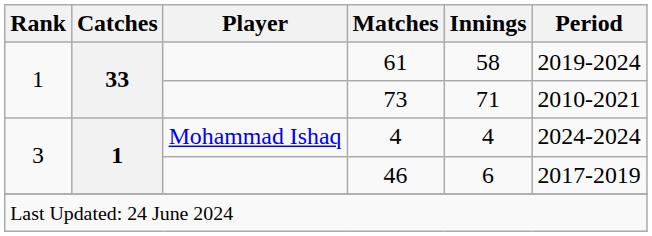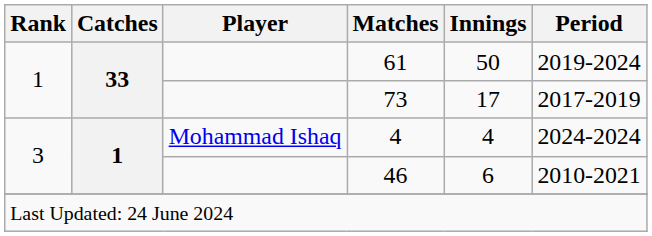 <table class="wikitable plainrowheaders sortable">
 <tr>
 <th scope=col>Rank</th>
 <th scope=col>Catches</th>
 <th scope=col>Player</th>
 <th scope=col>Matches</th>
 <th scope=col>Innings</th>
 <th scope=col>Period</th>
 </tr>
 <tr>
 <td align=center rowspan=2>1</td>
 <th scope=row style=text-align:center; rowspan=2>33</th>
 <td></td>
 <td align=center>61</td>
-<td align="center">58</td>
+<td align="center">50</td>
 <td>2019-2024</td>
 </tr>
 <tr>
 <td></td>
 <td align=center>73</td>
-<td align=center>71</td>
-<td>2010-2021</td>
+<td align=center>17</td>
+<td>2017-2019</td>
 </tr>
 <tr>
 <td align=center rowspan=2>3</td>
 <th scope=row style=text-align:center; rowspan=2>1</th>
 <td><a href='#'>Mohammad Ishaq</a></td>
 <td align=center>4</td>
 <td align=center>4</td>
 <td>2024-2024</td>
 </tr>
 <tr>
 <td></td>
 <td align=center>46</td>
 <td align=center>6</td>
-<td>2017-2019</td>
+<td>2010-2021</td>
 </tr>
 <tr>
 </tr>
 <tr class=sortbottom>
 <td colspan=6><small>Last Updated: 24 June 2024</small></td>
 </tr>
 </table>
